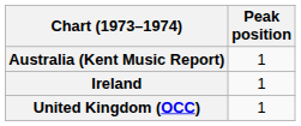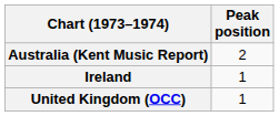 <table class="wikitable sortable plainrowheaders" style="text-align:center">
 <tr>
 <th align="left">Chart (1973–1974)</th>
 <th style="text-align:center;">Peak<br>position</th>
 </tr>
 <tr>
 <th scope="row">Australia (Kent Music Report)</th>
-<td style="text-align:center;">1</td>
+<td style="text-align:center;">2</td>
 </tr>
 <tr>
 <th scope="row">Ireland</th>
 <td style="text-align:center;">1</td>
 </tr>
 <tr>
 <th scope="row">United Kingdom (<a href='#'>OCC</a>)</th>
 <td style="text-align:center;">1</td>
 </tr>
 </table>
